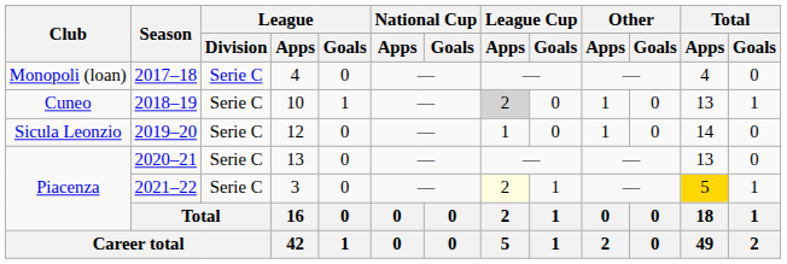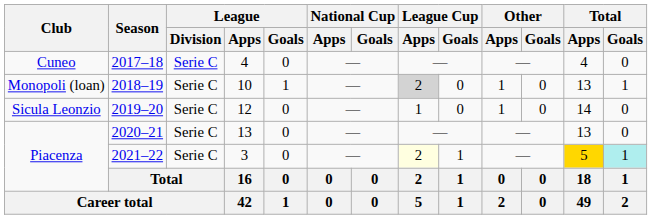 <table class="wikitable" style="text-align:center">
 <tr>
 <th rowspan="2">Club</th>
 <th rowspan="2">Season</th>
 <th colspan="3">League</th>
 <th colspan="2">National Cup</th>
 <th colspan="2">League Cup</th>
 <th colspan="2">Other</th>
 <th colspan="2">Total</th>
 </tr>
 <tr>
 <th>Division</th>
 <th>Apps</th>
 <th>Goals</th>
 <th>Apps</th>
 <th>Goals</th>
 <th>Apps</th>
 <th>Goals</th>
 <th>Apps</th>
 <th>Goals</th>
 <th>Apps</th>
 <th>Goals</th>
 </tr>
 <tr>
-<td><a href='#'>Monopoli</a> (loan)</td>
+<td><a href='#'>Cuneo</a></td>
 <td><a href='#'>2017–18</a></td>
 <td><a href='#'>Serie C</a></td>
 <td>4</td>
 <td>0</td>
 <td colspan="2">—</td>
 <td colspan="2">—</td>
 <td colspan="2">—</td>
 <td>4</td>
 <td>0</td>
 </tr>
 <tr>
-<td><a href='#'>Cuneo</a></td>
+<td><a href='#'>Monopoli</a> (loan)</td>
 <td><a href='#'>2018–19</a></td>
 <td>Serie C</td>
 <td>10</td>
 <td>1</td>
 <td colspan="2">—</td>
 <td style="background: lightgrey;">2</td>
 <td>0</td>
 <td>1</td>
 <td>0</td>
 <td>13</td>
 <td>1</td>
 </tr>
 <tr>
 <td><a href='#'>Sicula Leonzio</a></td>
 <td><a href='#'>2019–20</a></td>
 <td>Serie C</td>
 <td>12</td>
 <td>0</td>
 <td colspan="2">—</td>
 <td>1</td>
 <td>0</td>
 <td>1</td>
 <td>0</td>
 <td>14</td>
 <td>0</td>
 </tr>
 <tr>
 <td rowspan="3"><a href='#'>Piacenza</a></td>
 <td><a href='#'>2020–21</a></td>
 <td>Serie C</td>
 <td>13</td>
 <td>0</td>
 <td colspan="2">—</td>
 <td colspan="2">—</td>
 <td colspan="2">—</td>
 <td>13</td>
 <td>0</td>
 </tr>
 <tr>
 <td><a href='#'>2021–22</a></td>
 <td>Serie C</td>
 <td>3</td>
 <td>0</td>
 <td colspan="2">—</td>
 <td style="background: lightyellow;">2</td>
 <td>1</td>
 <td colspan="2">—</td>
 <td style="background: gold;">5</td>
-<td>1</td>
+<td style="background: paleturquoise;">1</td>
 </tr>
 <tr>
 <th colspan="2">Total</th>
 <th>16</th>
 <th>0</th>
 <th>0</th>
 <th>0</th>
 <th>2</th>
 <th>1</th>
 <th>0</th>
 <th>0</th>
 <th>18</th>
 <th>1</th>
 </tr>
 <tr>
 <th colspan="3">Career total</th>
 <th>42</th>
 <th>1</th>
 <th>0</th>
 <th>0</th>
 <th>5</th>
 <th>1</th>
 <th>2</th>
 <th>0</th>
 <th>49</th>
 <th>2</th>
 </tr>
 </table>
